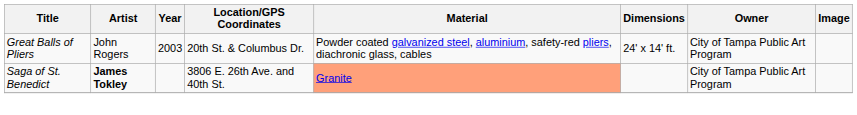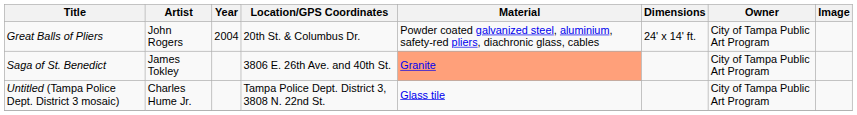 <table class="wikitable sortable">
 <tr>
 <th>Title</th>
 <th>Artist</th>
 <th>Year</th>
 <th>Location/GPS Coordinates</th>
 <th>Material</th>
 <th>Dimensions</th>
 <th>Owner</th>
 <th>Image</th>
 </tr>
 <tr>
 <td><em>Great Balls of Pliers</em></td>
 <td>John Rogers</td>
-<td>2003</td>
+<td>2004</td>
 <td>20th St. & Columbus Dr.</td>
 <td>Powder coated <a href='#'>galvanized steel</a>, <a href='#'>aluminium</a>, safety-red <a href='#'>pliers</a>, diachronic glass, cables</td>
 <td>24' x 14' ft.</td>
 <td>City of Tampa Public Art Program</td>
 <td></td>
 </tr>
 <tr>
 <td><em>Saga of St. Benedict</em></td>
-<td><strong>James Tokley</strong></td>
+<td>James Tokley</td>
 <td></td>
 <td>3806 E. 26th Ave. and 40th St.</td>
 <td style="background: lightsalmon;"><a href='#'>Granite</a></td>
 <td></td>
 <td>City of Tampa Public Art Program</td>
 <td></td>
 </tr>
 <tr>
+<td><em>Untitled</em> (Tampa Police Dept. District 3 mosaic)</td>
+<td>Charles Hume Jr.</td>
+<td></td>
+<td>Tampa Police Dept. District 3, 3808 N. 22nd St.</td>
+<td><a href='#'>Glass tile</a></td>
+<td></td>
+<td>City of Tampa Public Art Program</td>
+<td></td>
+</tr>
+<tr>
 </tr>
 </table>
